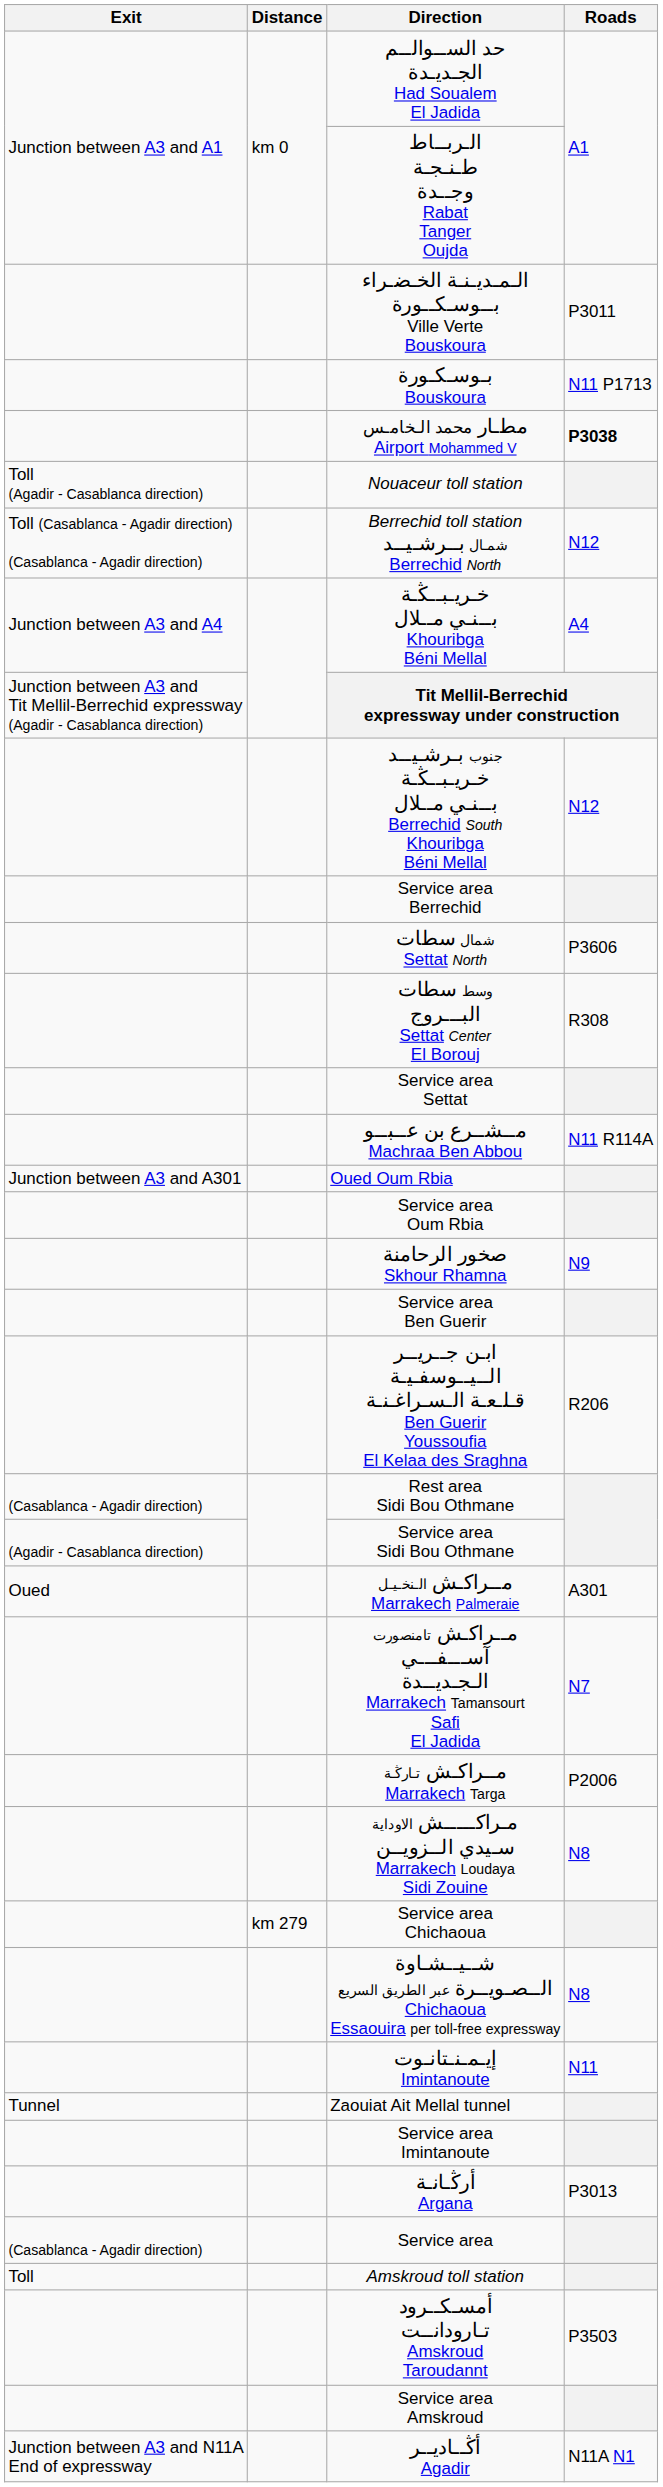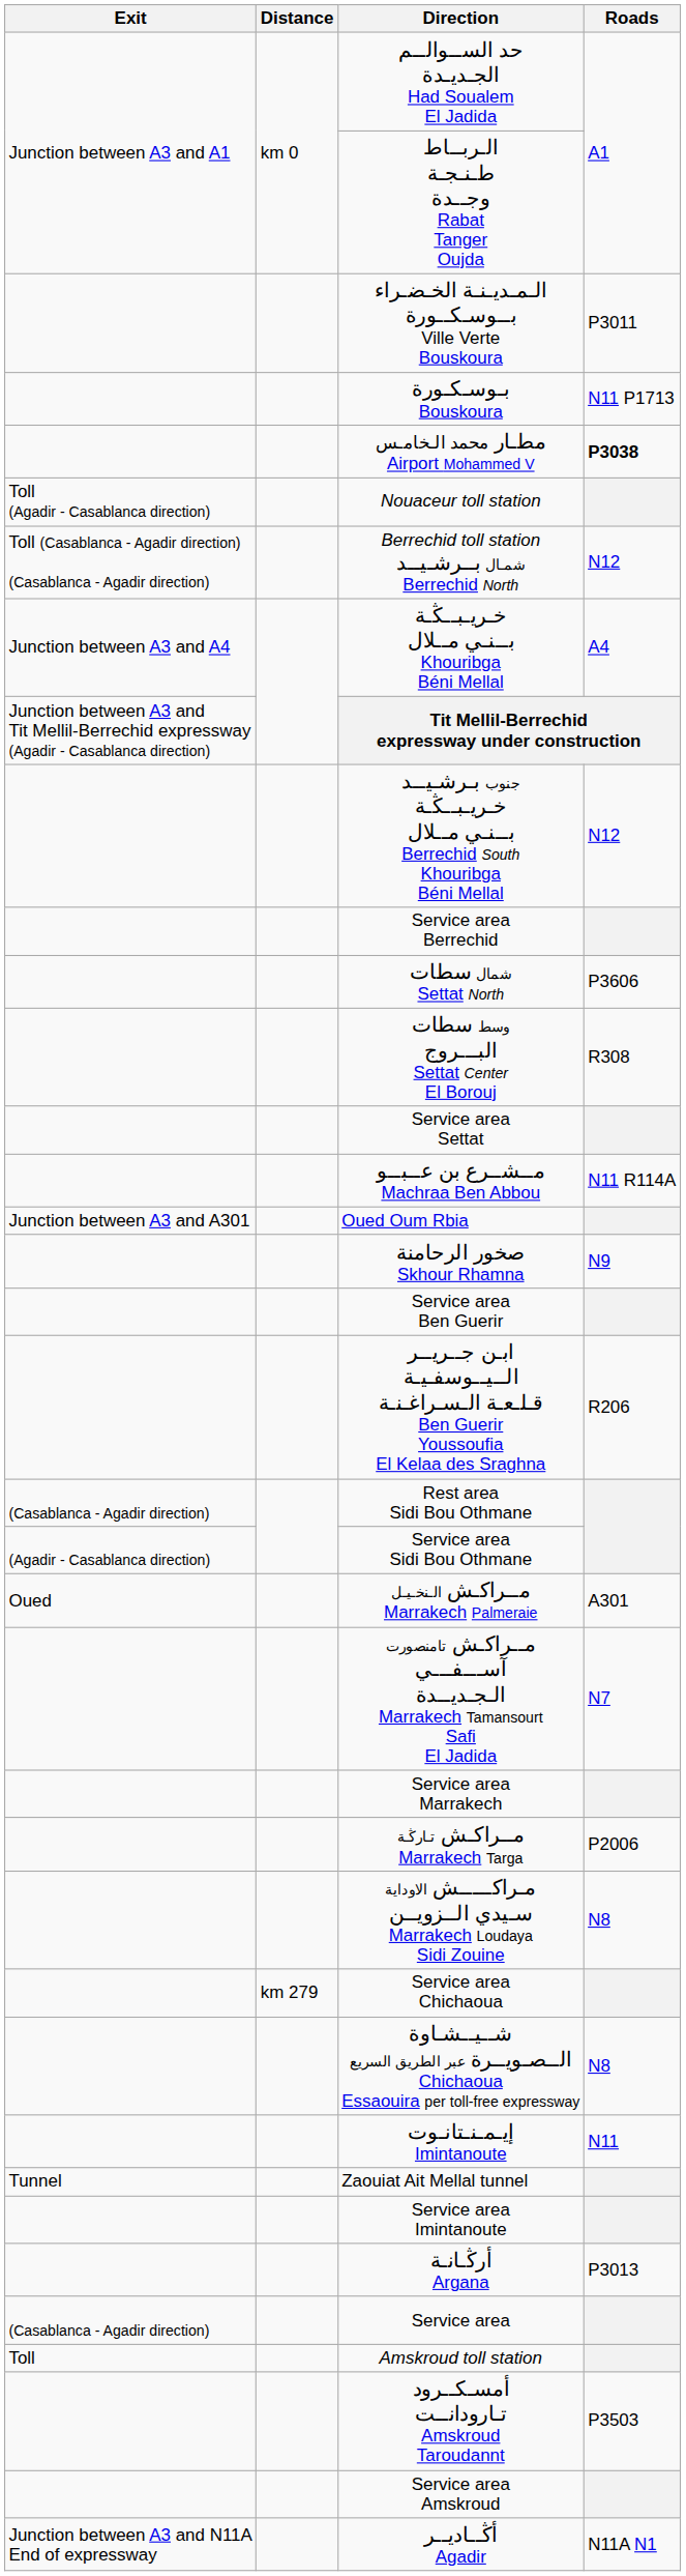 <table class="wikitable">
 <tr>
 <th>Exit</th>
 <th>Distance</th>
 <th>Direction</th>
 <th>Roads</th>
 </tr>
 <tr>
 <td rowspan="2"> Junction between <a href='#'><span>A3</span></a> and <a href='#'><span>A1</span></a></td>
 <td rowspan="2">km 0</td>
 <td style="text-align:center;"><big>حد الســوالــم<br>الجـديـدة</big><br><a href='#'>Had Soualem</a><br><a href='#'>El Jadida</a></td>
 <td rowspan="2"><a href='#'><span>A1</span></a></td>
 </tr>
 <tr>
 <td style="text-align:center;"><big>الـربــاط<br>طـنـجـة<br>وجــدة</big><br><a href='#'>Rabat</a><br><a href='#'>Tanger</a><br><a href='#'>Oujda</a></td>
 </tr>
 <tr>
 <td></td>
 <td></td>
 <td style="text-align:center;"><big>الـمـديـنـة الخـضـراء<br>بــوسـكــورة</big><br>Ville Verte<br><a href='#'>Bouskoura</a></td>
 <td><span>P3011</span></td>
 </tr>
 <tr>
 <td></td>
 <td></td>
 <td style="text-align:center;"><big>بـوسـكـورة</big><br><a href='#'>Bouskoura</a></td>
 <td><a href='#'><span>N11</span></a> <span>P1713</span></td>
 </tr>
 <tr>
 <td></td>
 <td></td>
 <td style="text-align:center;"><big>مطـار<small> محمد الـخامـس</small></big> <br><a href='#'>Airport <small>Mohammed V</small></a> </td>
 <td><strong><span>P3038</span></strong></td>
 </tr>
 <tr>
 <td> Toll<br><small>(Agadir - Casablanca direction)</small></td>
 <td></td>
 <td style="text-align:center;"><em>Nouaceur toll station</em></td>
 <th></th>
 </tr>
 <tr>
 <td> Toll <small>(Casablanca - Agadir direction)</small><br><br><small>(Casablanca - Agadir direction)</small></td>
 <td></td>
 <td style="text-align:center;"><em>Berrechid toll station</em><br> <small>شمـال</small> <big>بــرشـيــد</big><br><a href='#'>Berrechid</a> <small><em>North</em></small></td>
 <td><a href='#'><span>N12</span></a></td>
 </tr>
 <tr>
 <td> Junction between <a href='#'><span>A3</span></a> and <a href='#'><span>A4</span></a></td>
 <td rowspan="2"></td>
 <td style="text-align:center;"><big>خـريـبــڭـة <br>بــنـي مــلال</big><br><a href='#'>Khouribga</a><br><a href='#'>Béni Mellal</a></td>
 <td><a href='#'><span>A4</span></a></td>
 </tr>
 <tr>
 <td>  Junction between <a href='#'><span>A3</span></a> and<br>Tit Mellil-Berrechid expressway<br><small>(Agadir - Casablanca direction)</small></td>
 <th colspan="2" style="text-align:center;">Tit Mellil-Berrechid<br>expressway under construction</th>
 </tr>
 <tr>
 <td></td>
 <td></td>
 <td style="text-align:center;"><small>جنوب</small><big> بـرشـيــد<br> خـريـبــڭـة <br>بــنـي مــلال</big><br><a href='#'>Berrechid</a> <small><em>South</em></small><br><a href='#'>Khouribga</a><br><a href='#'>Béni Mellal</a></td>
 <td><a href='#'><span>N12</span></a></td>
 </tr>
 <tr>
 <td></td>
 <td></td>
 <td style="text-align:center;">Service area<br>Berrechid</td>
 <th></th>
 </tr>
 <tr>
 <td></td>
 <td></td>
 <td style="text-align:center;"><small>شمال</small> <big>سطات</big><br><a href='#'>Settat</a> <small><em>North</em></small></td>
 <td><span>P3606</span></td>
 </tr>
 <tr>
 <td></td>
 <td></td>
 <td style="text-align:center;"><small>وسط</small> <big>سطات<br>البـــروج</big><br><a href='#'>Settat</a> <small><em>Center</em></small><br><a href='#'>El Borouj</a></td>
 <td><span>R308</span></td>
 </tr>
 <tr>
 <td></td>
 <td></td>
 <td style="text-align:center;">Service area<br>Settat</td>
 <th></th>
 </tr>
 <tr>
 <td></td>
 <td></td>
 <td style="text-align:center;"><big>مــشــرع بن عــبــو</big><br><a href='#'>Machraa Ben Abbou</a></td>
 <td><a href='#'><span>N11</span></a> <span>R114A</span></td>
 </tr>
 <tr>
 <td> Junction between <a href='#'><span>A3</span></a> and <span>A301</span></td>
 <td></td>
 <td><a href='#'>Oued Oum Rbia</a></td>
 <th></th>
 </tr>
 <tr>
 <td></td>
 <td></td>
-<td style="text-align:center;">Service area<br>Oum Rbia</td>
-<th></th>
-</tr>
-<tr>
-<td></td>
-<td></td>
 <td style="text-align:center;"><big>صخور الرحامنة</big><br><a href='#'>Skhour Rhamna</a></td>
 <td><a href='#'><span>N9</span></a></td>
 </tr>
 <tr>
 <td></td>
 <td></td>
 <td style="text-align:center;">Service area<br>Ben Guerir</td>
 <th></th>
 </tr>
 <tr>
 <td></td>
 <td></td>
 <td style="text-align:center;"><big>ابـن جــريــر<br>الــيــوسفـيـة<br>قـلـعـة الـسـراغـنـة</big><br><a href='#'>Ben Guerir</a><br><a href='#'>Youssoufia</a><br><a href='#'>El Kelaa des Sraghna</a></td>
 <td><span>R206</span></td>
 </tr>
 <tr>
 <td><br><small>(Casablanca - Agadir direction)</small></td>
 <td rowspan="2"></td>
 <td style="text-align:center;">Rest area<br>Sidi Bou Othmane</td>
 <th rowspan="2"></th>
 </tr>
 <tr>
 <td><br><small>(Agadir - Casablanca direction)</small></td>
 <td style="text-align:center;">Service area<br>Sidi Bou Othmane</td>
 </tr>
 <tr>
 <td> Oued</td>
 <td></td>
 <td style="text-align:center;"><big>مــراكـش</big> <small>الـنخـيـل</small><br><a href='#'>Marrakech</a> <small><a href='#'>Palmeraie</a></small></td>
 <td><span>A301</span></td>
 </tr>
 <tr>
 <td></td>
 <td></td>
 <td style="text-align:center;"><big>مــراكـش </big><small>تامنصورت</small><big><br>آســـفـــي<br>الـجـديــدة</big><br><a href='#'>Marrakech</a> <small>Tamansourt</small><br><a href='#'>Safi</a><br><a href='#'>El Jadida</a></td>
 <td><a href='#'><span>N7</span></a></td>
+</tr>
+<tr>
+<td></td>
+<td></td>
+<td style="text-align:center;">Service area<br>Marrakech</td>
+<th></th>
 </tr>
 <tr>
 <td></td>
 <td></td>
 <td style="text-align:center;"><big>مــراكـش </big> <small>تـارڭـة</small> <br><a href='#'>Marrakech</a> <small>Targa</small></td>
 <td><span>P2006</span></td>
 </tr>
 <tr>
 <td></td>
 <td></td>
 <td style="text-align:center;"><big> مـراكـــــش </big><small>الاوداية</small><big><br>سـيدي الــزويــن </big><br><a href='#'>Marrakech</a> <small>Loudaya</small><br><a href='#'>Sidi Zouine</a></td>
 <td><a href='#'><span>N8</span></a></td>
 </tr>
 <tr>
 <td></td>
 <td>km 279</td>
 <td style="text-align:center;">Service area<br>Chichaoua</td>
 <th></th>
 </tr>
 <tr>
 <td></td>
 <td></td>
 <td style="text-align:center;"><big>شــيــشـاوة<br>الــصـويــرة</big> <small>عبر الطريق السريع  </small><br><a href='#'>Chichaoua</a><br><a href='#'>Essaouira</a> <small>per toll-free expressway</small></td>
 <td><a href='#'><span>N8</span></a></td>
 </tr>
 <tr>
 <td></td>
 <td></td>
 <td style="text-align:center;"><big>إيـمـنـتانـوت</big><br><a href='#'>Imintanoute</a></td>
 <td><a href='#'><span>N11</span></a></td>
 </tr>
 <tr>
 <td> Tunnel</td>
 <td></td>
 <td>Zaouiat Ait Mellal tunnel</td>
 <th></th>
 </tr>
 <tr>
 <td></td>
 <td></td>
 <td style="text-align:center;">Service area<br>Imintanoute</td>
 <th></th>
 </tr>
 <tr>
 <td></td>
 <td></td>
 <td style="text-align:center;"><big>أرڭـانـة</big><br><a href='#'>Argana</a></td>
 <td><span>P3013</span></td>
 </tr>
 <tr>
 <td><br><small>(Casablanca - Agadir direction)</small></td>
 <td></td>
 <td style="text-align:center;">Service area</td>
 <th></th>
 </tr>
 <tr>
 <td> Toll</td>
 <td></td>
 <td style="text-align:center;"><em>Amskroud toll station</em></td>
 <th></th>
 </tr>
 <tr>
 <td></td>
 <td></td>
 <td style="text-align:center;"><big>أمسـكــرود<br> تـارودانــت</big><br><a href='#'>Amskroud</a><br><a href='#'>Taroudannt</a></td>
 <td><span>P3503</span></td>
 </tr>
 <tr>
 <td></td>
 <td></td>
 <td style="text-align:center;">Service area<br>Amskroud</td>
 <th></th>
 </tr>
 <tr>
 <td> Junction between <a href='#'><span>A3</span></a> and <span>N11A</span><br>End of expressway</td>
 <td></td>
 <td style="text-align:center;"><big>أڭــاديــر</big><br><a href='#'>Agadir</a></td>
 <td><span>N11A</span> <a href='#'><span>N1</span></a></td>
 </tr>
 </table>
